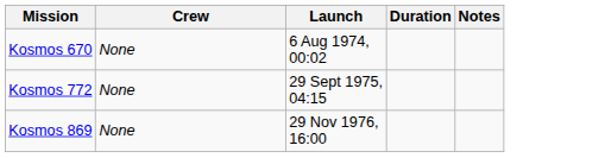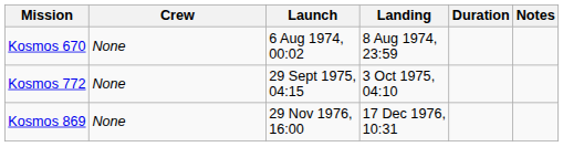 <table class="wikitable">
 <tr>
 <th>Mission</th>
 <th>Crew</th>
 <th>Launch</th>
+<th>Landing</th>
 <th>Duration</th>
 <th>Notes</th>
 </tr>
 <tr>
 <td><a href='#'>Kosmos 670</a></td>
 <td style= "width: 195px"><em>None</em></td>
 <td>6 Aug 1974,<br>00:02</td>
+<td>8 Aug 1974,<br>23:59</td>
 <td></td>
 <td></td>
 </tr>
 <tr>
 <td><a href='#'>Kosmos 772</a></td>
 <td style= "width: 195px"><em>None</em></td>
 <td>29 Sept 1975,<br>04:15</td>
+<td>3 Oct 1975,<br>04:10</td>
 <td></td>
 <td></td>
 </tr>
 <tr>
 <td><a href='#'>Kosmos 869</a></td>
 <td style= "width: 195px"><em>None</em></td>
 <td>29 Nov 1976,<br>16:00</td>
+<td>17 Dec 1976,<br>10:31</td>
 <td></td>
 <td></td>
 </tr>
 </table>
